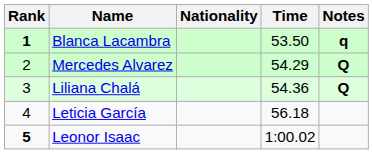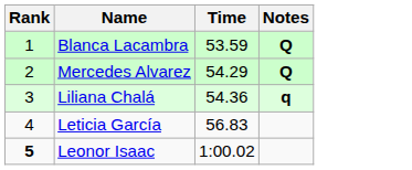 <table class="wikitable sortable" style="text-align:center">
 <tr>
 <th>Rank</th>
 <th>Name</th>
-<th>Nationality</th>
 <th>Time</th>
 <th>Notes</th>
 </tr>
 <tr bgcolor=ccffcc>
-<td align=center><strong>1</strong></td>
+<td align=center>1</td>
 <td align=left><a href='#'>Blanca Lacambra</a></td>
-<td align=left></td>
-<td>53.50</td>
-<td><strong>q</strong></td>
+<td>53.59</td>
+<td><strong>Q</strong></td>
 </tr>
 <tr bgcolor=ccffcc>
 <td align=center>2</td>
 <td align=left><a href='#'>Mercedes Alvarez</a></td>
-<td align=left></td>
 <td>54.29</td>
 <td><strong>Q</strong></td>
 </tr>
 <tr bgcolor=ddffdd>
 <td align=center>3</td>
 <td align=left><a href='#'>Liliana Chalá</a></td>
-<td align=left></td>
 <td>54.36</td>
-<td><strong>Q</strong></td>
+<td><strong>q</strong></td>
 </tr>
 <tr>
 <td align=center>4</td>
 <td align=left><a href='#'>Leticia García</a></td>
-<td align=left></td>
-<td>56.18</td>
+<td>56.83</td>
 <td></td>
 </tr>
 <tr>
 <td align=center><strong>5</strong></td>
 <td align=left><a href='#'>Leonor Isaac</a></td>
-<td align=left></td>
 <td>1:00.02</td>
 <td></td>
 </tr>
 </table>
